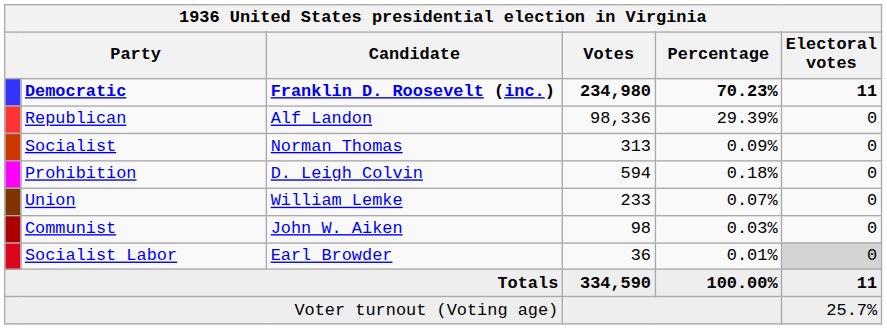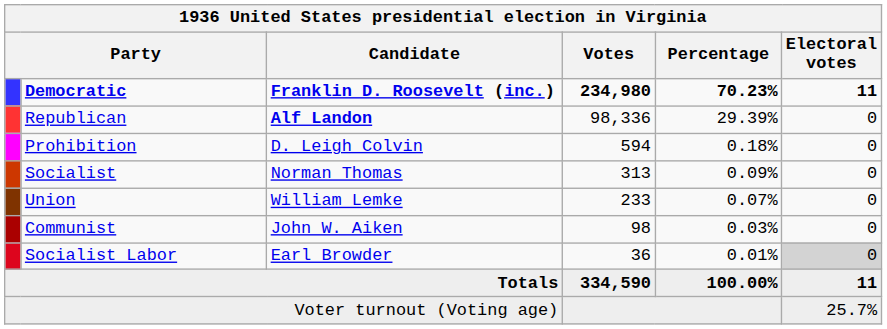 <table class="wikitable" style="font-size: 95%;">
 <tr>
 <th colspan="6">1936 United States presidential election in Virginia</th>
 </tr>
 <tr>
 <th colspan="2" style="width: 15em">Party</th>
 <th style="width: 17em">Candidate</th>
 <th style="width: 5em">Votes</th>
 <th style="width: 7em">Percentage</th>
 <th style="width: 5em">Electoral votes</th>
 </tr>
 <tr>
 <th style="background-color:#3333FF; width: 3px"></th>
 <td style="width: 130px"><strong><a href='#'>Democratic</a></strong></td>
 <td><strong><a href='#'>Franklin D. Roosevelt</a></strong> <strong>(<a href='#'>inc.</a>)</strong></td>
 <td align="right"><strong>234,980</strong></td>
 <td align="right"><strong>70.23%</strong></td>
 <td align="right"><strong>11</strong></td>
 </tr>
 <tr>
 <th style="background-color:#FF3333; width: 3px"></th>
 <td style="width: 130px"><a href='#'>Republican</a></td>
-<td><a href='#'>Alf Landon</a></td>
+<td><strong><a href='#'>Alf Landon</a></strong></td>
 <td align="right">98,336</td>
 <td align="right">29.39%</td>
+<td align="right">0</td>
+</tr>
+<tr>
+<th style="background-color:#FF00FF; width: 3px"></th>
+<td style="width: 130px"><a href='#'>Prohibition</a></td>
+<td><a href='#'>D. Leigh Colvin</a></td>
+<td align="right">594</td>
+<td align="right">0.18%</td>
 <td align="right">0</td>
 </tr>
 <tr>
 <th style="background-color:#CD3700; width: 3px"></th>
 <td style="width: 130px"><a href='#'>Socialist</a></td>
 <td><a href='#'>Norman Thomas</a></td>
 <td align="right">313</td>
 <td align="right">0.09%</td>
-<td align="right">0</td>
-</tr>
-<tr>
-<th style="background-color:#FF00FF; width: 3px"></th>
-<td style="width: 130px"><a href='#'>Prohibition</a></td>
-<td><a href='#'>D. Leigh Colvin</a></td>
-<td align="right">594</td>
-<td align="right">0.18%</td>
 <td align="right">0</td>
 </tr>
 <tr>
 <th style="background-color:#7F3300; width: 3px"></th>
 <td style="width: 130px"><a href='#'>Union</a></td>
 <td><a href='#'>William Lemke</a></td>
 <td align="right">233</td>
 <td align="right">0.07%</td>
 <td align="right">0</td>
 </tr>
 <tr>
 <th style="background-color:#AA0000; width: 3px"></th>
 <td style="width: 130px"><a href='#'>Communist</a></td>
 <td><a href='#'>John W. Aiken</a></td>
 <td align="right">98</td>
 <td align="right">0.03%</td>
 <td align="right">0</td>
 </tr>
 <tr>
 <th style="background-color:#DD051D; width: 3px"></th>
 <td style="width: 130px"><a href='#'>Socialist Labor</a></td>
 <td><a href='#'>Earl Browder</a></td>
 <td align="right">36</td>
 <td align="right">0.01%</td>
 <td align="right" style="background: lightgrey;">0</td>
 </tr>
 <tr style="background:#eee; text-align:right;">
 <td colspan="3"><strong>Totals</strong></td>
 <td><strong>334,590</strong></td>
 <td><strong>100.00%</strong></td>
 <td><strong>11</strong></td>
 </tr>
 <tr bgcolor="#EEEEEE">
 <td colspan="3" align="right">Voter turnout (Voting age)</td>
 <td colspan="2" align="right"></td>
 <td align="right">25.7%</td>
 </tr>
 </table>
